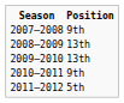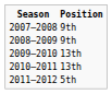 <table class=infobox>
 <tr>
 <th>Season</th>
 <th>Position</th>
 </tr>
 <tr>
 <td>2007–2008</td>
 <td>9th</td>
 </tr>
 <tr>
 <td>2008–2009</td>
-<td>13th</td>
+<td>9th</td>
 </tr>
 <tr>
 <td>2009–2010</td>
 <td>13th</td>
 </tr>
 <tr>
 <td>2010–2011</td>
-<td>9th</td>
+<td>13th</td>
 </tr>
 <tr>
 <td>2011–2012</td>
 <td>5th</td>
 </tr>
 </table>
